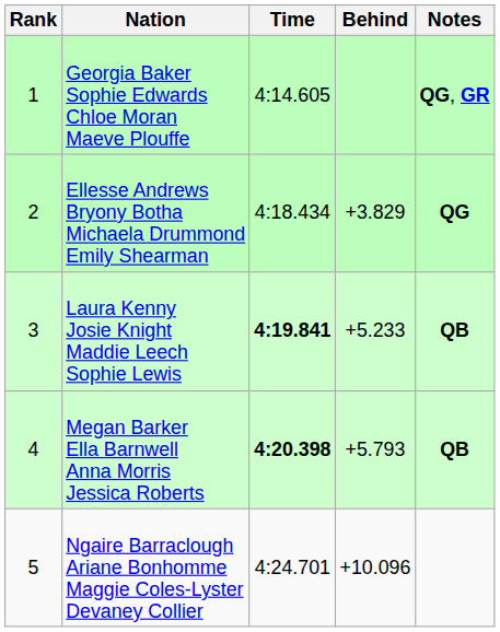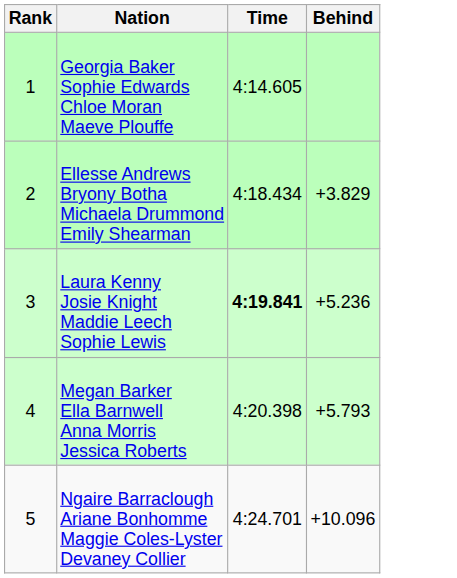 <table class="wikitable sortable" style="text-align:center">
 <tr>
 <th>Rank</th>
 <th>Nation</th>
 <th>Time</th>
 <th>Behind</th>
-<th>Notes</th>
 </tr>
 <tr bgcolor=bbffbb>
 <td>1</td>
 <td align=left><br><a href='#'>Georgia Baker</a><br><a href='#'>Sophie Edwards</a><br><a href='#'>Chloe Moran</a><br><a href='#'>Maeve Plouffe</a></td>
 <td>4:14.605</td>
 <td></td>
-<td><strong>QG</strong>, <strong><a href='#'>GR</a></strong></td>
 </tr>
 <tr bgcolor=bbffbb>
 <td>2</td>
 <td align=left><br><a href='#'>Ellesse Andrews</a><br><a href='#'>Bryony Botha</a><br><a href='#'>Michaela Drummond</a><br><a href='#'>Emily Shearman</a></td>
 <td>4:18.434</td>
 <td>+3.829</td>
-<td><strong>QG</strong></td>
 </tr>
 <tr bgcolor=ccffcc>
 <td>3</td>
 <td align=left><br><a href='#'>Laura Kenny</a><br><a href='#'>Josie Knight</a><br><a href='#'>Maddie Leech</a><br><a href='#'>Sophie Lewis</a></td>
 <td><strong>4:19.841</strong></td>
-<td>+5.233</td>
-<td><strong>QB</strong></td>
+<td>+5.236</td>
 </tr>
 <tr bgcolor=ccffcc>
 <td>4</td>
 <td align=left><br><a href='#'>Megan Barker</a><br><a href='#'>Ella Barnwell</a><br><a href='#'>Anna Morris</a><br><a href='#'>Jessica Roberts</a></td>
-<td><strong>4:20.398</strong></td>
+<td>4:20.398</td>
 <td>+5.793</td>
-<td><strong>QB</strong></td>
 </tr>
 <tr>
 <td>5</td>
 <td align=left><br><a href='#'>Ngaire Barraclough</a><br><a href='#'>Ariane Bonhomme</a><br><a href='#'>Maggie Coles-Lyster</a><br><a href='#'>Devaney Collier</a></td>
 <td>4:24.701</td>
 <td>+10.096</td>
-<td></td>
 </tr>
 </table>
